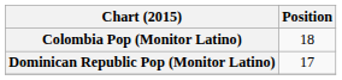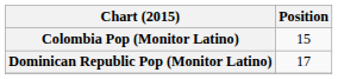 <table class="wikitable plainrowheaders sortable" style="text-align:center">
 <tr>
 <th scope="col">Chart (2015)</th>
 <th scope="col">Position</th>
 </tr>
 <tr>
 <th scope="row">Colombia Pop (Monitor Latino)</th>
-<td>18</td>
+<td>15</td>
 </tr>
 <tr>
 <th scope="row">Dominican  Republic Pop (Monitor Latino)</th>
 <td>17</td>
 </tr>
 <tr>
 </tr>
 </table>
